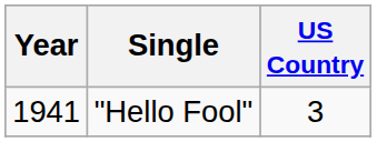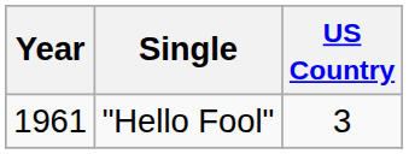 <table class="wikitable">
 <tr>
 <th>Year</th>
 <th>Single</th>
 <th width="45"><small><a href='#'>US Country</a></small></th>
 </tr>
 <tr>
-<td>1941</td>
+<td>1961</td>
 <td>"Hello Fool"</td>
 <td align="center">3</td>
 </tr>
 </table>
